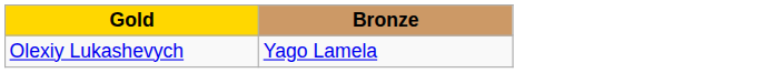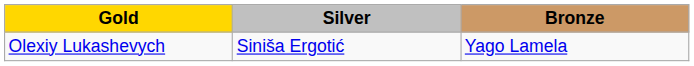 <table class="wikitable" style="text-align:left">
 <tr align="center">
 <td width=200 bgcolor=gold><strong>Gold</strong></td>
+<td width=200 bgcolor=silver><strong>Silver</strong></td>
 <td width=200 bgcolor=CC9966><strong>Bronze</strong></td>
 </tr>
 <tr>
 <td><a href='#'>Olexiy Lukashevych</a><br><em></em></td>
+<td><a href='#'>Siniša Ergotić</a><br><em></em></td>
 <td><a href='#'>Yago Lamela</a><br><em></em></td>
 </tr>
 </table>
